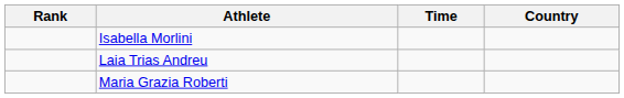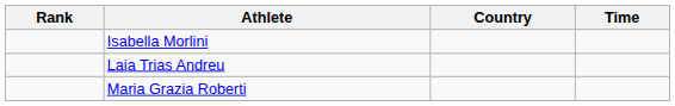 <table class="wikitable" width=40% style="font-size:90%; text-align:center;">
 <tr>
 <th>Rank</th>
 <th>Athlete</th>
+<th>Country</th>
 <th>Time</th>
-<th>Country</th>
 </tr>
 <tr>
 <td></td>
 <td align=left><a href='#'>Isabella Morlini</a></td>
+<td align=left></td>
 <td></td>
-<td align=left></td>
 </tr>
 <tr>
 <td></td>
 <td align=left><a href='#'>Laia Trias Andreu</a></td>
+<td align=left></td>
 <td></td>
-<td align=left></td>
 </tr>
 <tr>
 <td></td>
 <td align=left><a href='#'>Maria Grazia Roberti</a></td>
+<td align=left></td>
 <td></td>
-<td align=left></td>
 </tr>
 </table>
